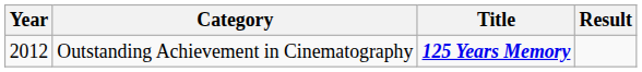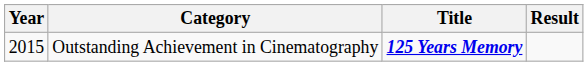 <table class="wikitable">
 <tr>
 <th>Year</th>
 <th>Category</th>
 <th>Title</th>
 <th>Result</th>
 </tr>
 <tr>
-<td>2012</td>
+<td>2015</td>
 <td>Outstanding Achievement in Cinematography</td>
 <td><strong><em><a href='#'>125 Years Memory</a></em></strong></td>
 <td></td>
 </tr>
 </table>
